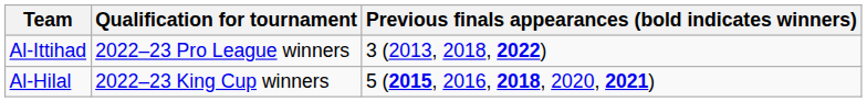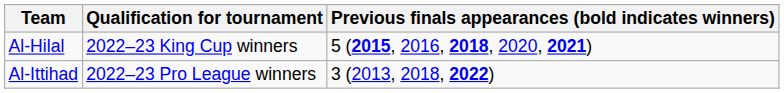 <table class="wikitable">
 <tr>
 <th>Team</th>
 <th>Qualification for tournament</th>
 <th>Previous finals appearances (bold indicates winners)</th>
 </tr>
 <tr>
+<td><a href='#'>Al-Hilal</a></td>
+<td><a href='#'>2022–23 King Cup</a> winners</td>
+<td>5 (<strong><a href='#'>2015</a></strong>, <a href='#'>2016</a>, <strong><a href='#'>2018</a></strong>, <a href='#'>2020</a>, <strong><a href='#'>2021</a></strong>)</td>
+</tr>
+<tr>
 <td><a href='#'>Al-Ittihad</a></td>
 <td><a href='#'>2022–23 Pro League</a> winners</td>
 <td>3 (<a href='#'>2013</a>, <a href='#'>2018</a>, <strong><a href='#'>2022</a></strong>)</td>
 </tr>
-<tr>
-<td><a href='#'>Al-Hilal</a></td>
-<td><a href='#'>2022–23 King Cup</a> winners</td>
-<td>5 (<strong><a href='#'>2015</a></strong>, <a href='#'>2016</a>, <strong><a href='#'>2018</a></strong>, <a href='#'>2020</a>, <strong><a href='#'>2021</a></strong>)</td>
-</tr>
 </table>
